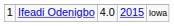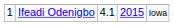 <table class="wikitable">
 <tr>
 </tr>
 <tr>
 <td>1</td>
 <td><a href='#'>Ifeadi Odenigbo</a></td>
-<td>4.0</td>
+<td>4.1</td>
 <td><a href='#'>2015</a></td>
 <td style="font-size:80%;">Iowa</td>
 </tr>
 </table>
